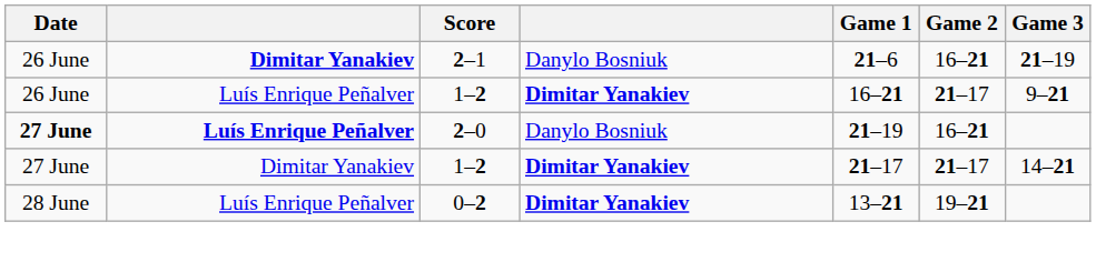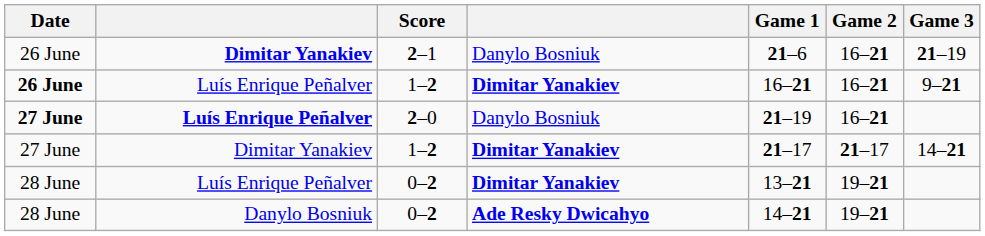 <table class="wikitable" style="text-align: center; font-size:90% ">
 <tr>
 <th width="60">Date</th>
 <th align="right" width="200"></th>
 <th width="60">Score</th>
 <th align="left" width="200"></th>
 <th width="50">Game 1</th>
 <th width="50">Game 2</th>
 <th width="50">Game 3</th>
 </tr>
 <tr>
 <td>26 June</td>
 <td align="right"><strong><a href='#'>Dimitar Yanakiev</a> </strong></td>
 <td align="center"><strong>2</strong>–1</td>
 <td align="left"> <a href='#'>Danylo Bosniuk</a></td>
 <td><strong>21</strong>–6</td>
 <td>16–<strong>21</strong></td>
 <td><strong>21</strong>–19</td>
 </tr>
 <tr>
-<td>26 June</td>
+<td><strong>26 June</strong></td>
 <td align="right"><a href='#'>Luís Enrique Peñalver</a> </td>
 <td align="center">1–<strong>2</strong></td>
 <td align="left"><strong> <a href='#'>Dimitar Yanakiev</a></strong></td>
 <td>16–<strong>21</strong></td>
-<td><strong>21</strong>–17</td>
+<td>16–<strong>21</strong></td>
 <td>9–<strong>21</strong></td>
 </tr>
 <tr>
 <td><strong>27 June</strong></td>
 <td align="right"><strong><a href='#'>Luís Enrique Peñalver</a> </strong></td>
 <td align="center"><strong>2</strong>–0</td>
 <td align="left"> <a href='#'>Danylo Bosniuk</a></td>
 <td><strong>21</strong>–19</td>
 <td>16–<strong>21</strong></td>
 <td></td>
 </tr>
 <tr>
 <td>27 June</td>
 <td align="right"><a href='#'>Dimitar Yanakiev</a> </td>
 <td align="center">1–<strong>2</strong></td>
 <td align="left"><strong> <a href='#'>Dimitar Yanakiev</a></strong></td>
 <td><strong>21</strong>–17</td>
 <td><strong>21</strong>–17</td>
 <td>14–<strong>21</strong></td>
 </tr>
 <tr>
 <td>28 June</td>
 <td align="right"><a href='#'>Luís Enrique Peñalver</a> </td>
 <td align="center">0–<strong>2</strong></td>
 <td align="left"><strong> <a href='#'>Dimitar Yanakiev</a></strong></td>
 <td>13–<strong>21</strong></td>
 <td>19–<strong>21</strong></td>
 <td></td>
 </tr>
+<tr>
+<td>28 June</td>
+<td align="right"><a href='#'>Danylo Bosniuk</a> </td>
+<td align="center">0–<strong>2</strong></td>
+<td align="left"><strong> <a href='#'>Ade Resky Dwicahyo</a></strong></td>
+<td>14–<strong>21</strong></td>
+<td>19–<strong>21</strong></td>
+<td></td>
+</tr>
 </table>
